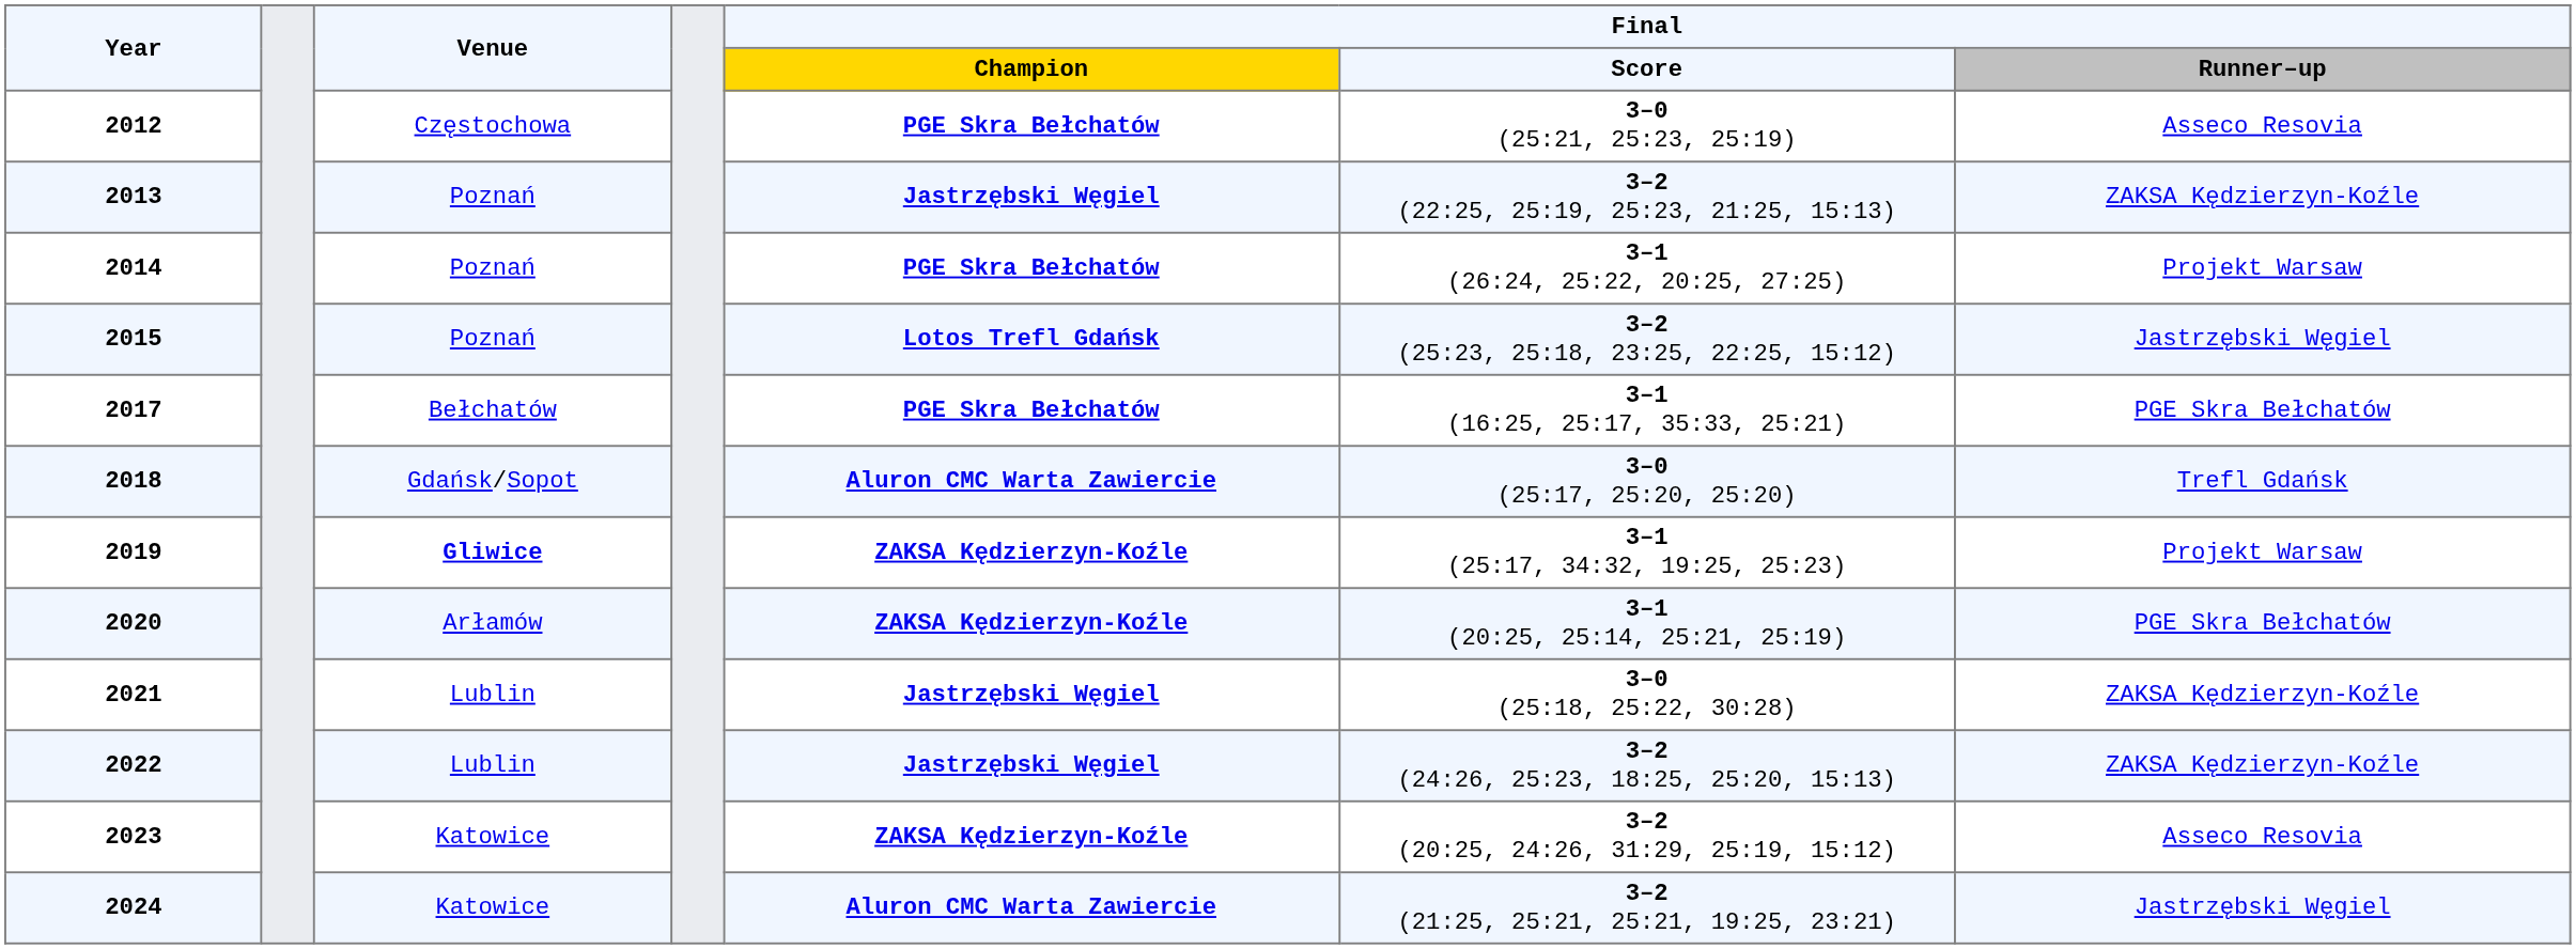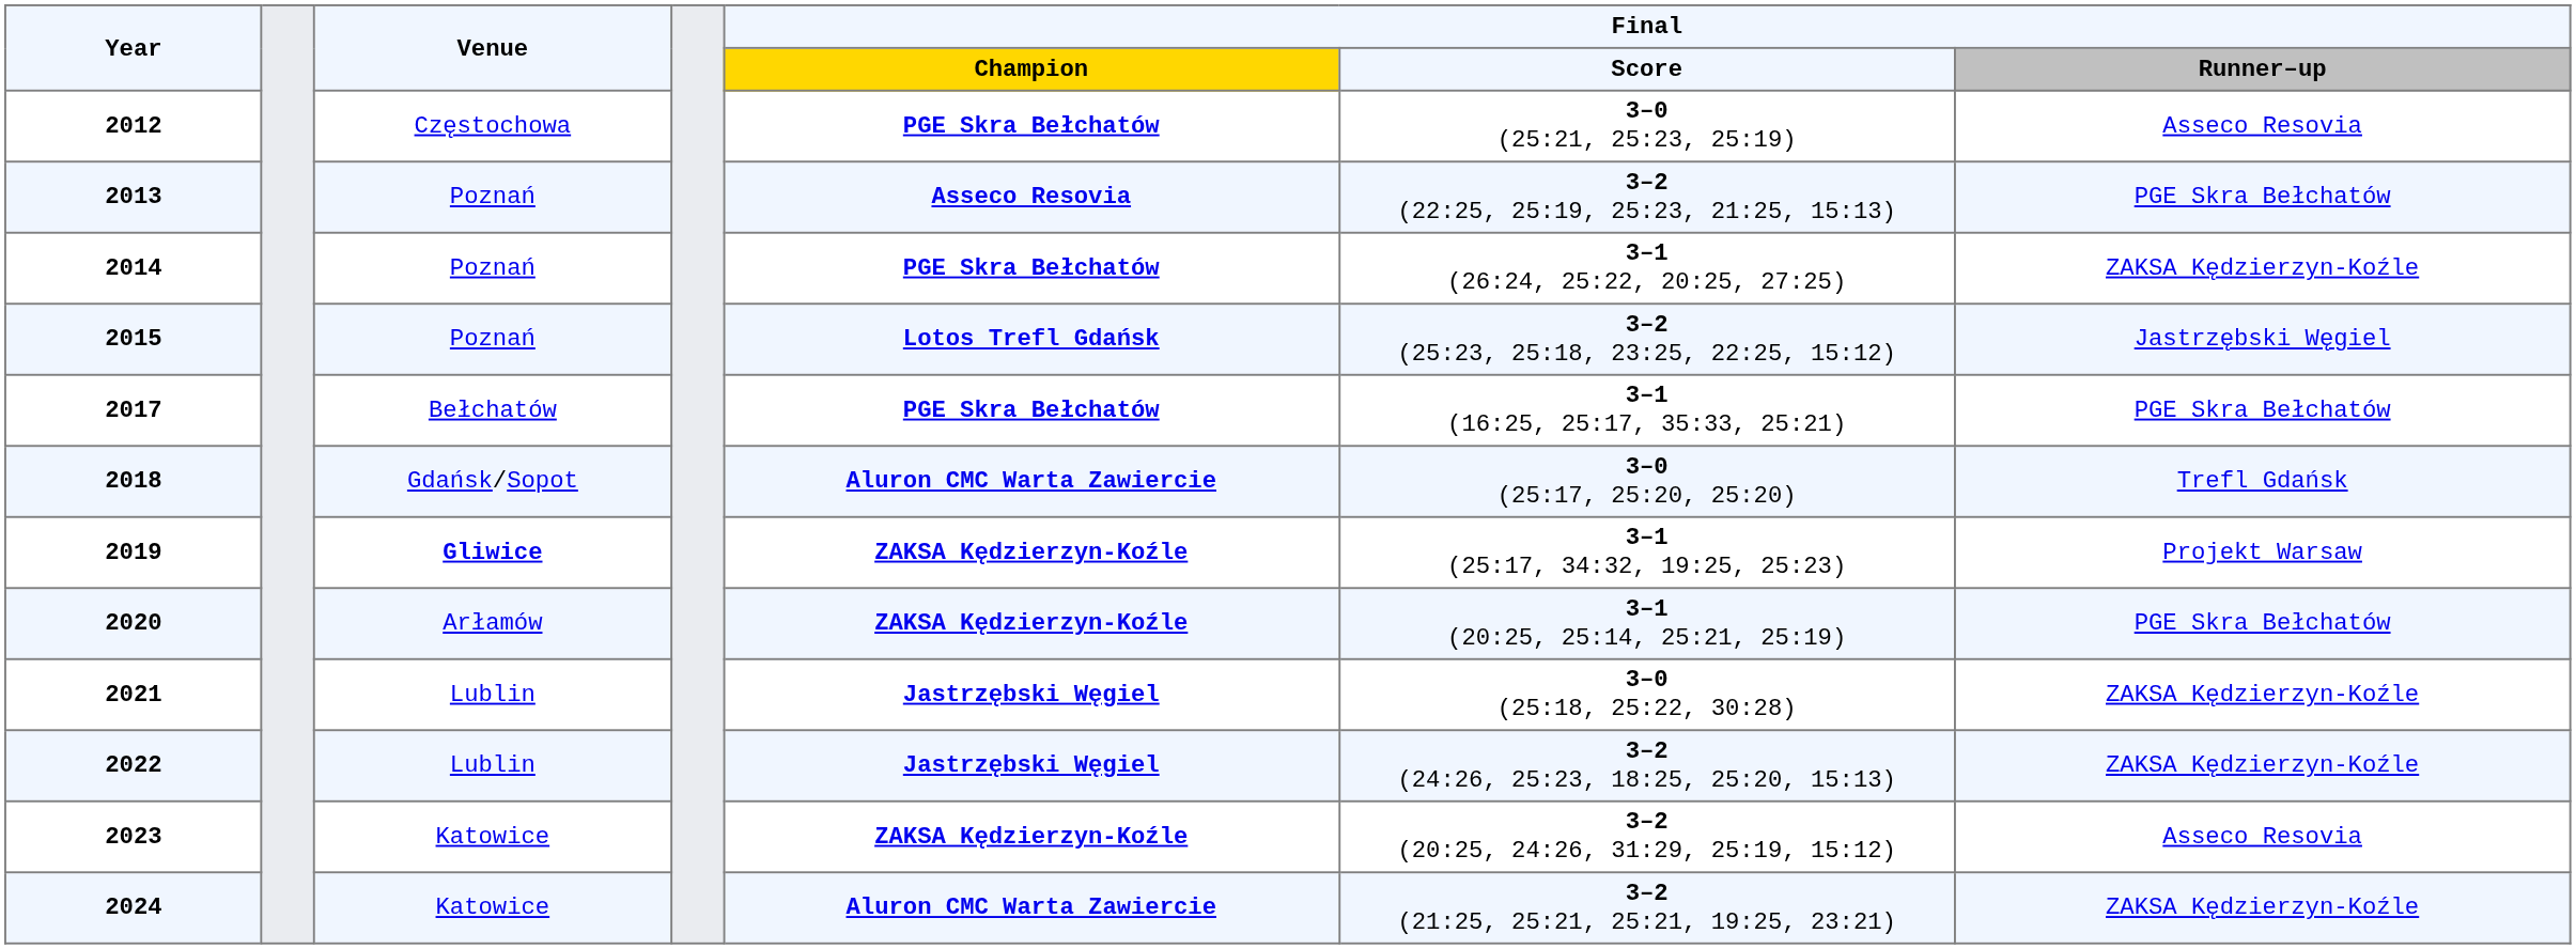 <table border=1 style="border-collapse:collapse; font-size:90%; text-align:center" cellpadding=3 width=100%>
 <tr bgcolor=#F0F6FF>
 <th rowspan=2 width=10%>Year</th>
 <th width=2% rowspan=14 bgcolor=#EAECF0></th>
 <th rowspan=2 width=14%>Venue</th>
 <th width=2% rowspan=14 bgcolor=#EAECF0></th>
 <th colspan=3>Final</th>
 </tr>
 <tr bgcolor=#F0F6FF>
 <th width=24% bgcolor=#FFD700>Champion</th>
 <th width=24%>Score</th>
 <th width=24% bgcolor=#C0C0C0>Runner–up</th>
 </tr>
 <tr>
 <td><strong>2012</strong></td>
 <td><a href='#'>Częstochowa</a></td>
 <td><strong><a href='#'>PGE Skra Bełchatów</a></strong></td>
 <td><strong>3–0</strong><br>(25:21, 25:23, 25:19)</td>
 <td><a href='#'>Asseco Resovia</a></td>
 </tr>
 <tr bgcolor=#F0F6FF>
 <td><strong>2013</strong><br></td>
 <td><a href='#'>Poznań</a></td>
-<td><strong><a href='#'>Jastrzębski Węgiel</a></strong></td>
+<td><strong><a href='#'>Asseco Resovia</a></strong></td>
 <td><strong>3–2</strong><br>(22:25, 25:19, 25:23, 21:25, 15:13)</td>
-<td><a href='#'>ZAKSA Kędzierzyn-Koźle</a></td>
+<td><a href='#'>PGE Skra Bełchatów</a></td>
 </tr>
 <tr>
 <td><strong>2014</strong></td>
 <td><a href='#'>Poznań</a></td>
 <td><strong><a href='#'>PGE Skra Bełchatów</a></strong></td>
 <td><strong>3–1</strong><br>(26:24, 25:22, 20:25, 27:25)</td>
-<td><a href='#'>Projekt Warsaw</a></td>
+<td><a href='#'>ZAKSA Kędzierzyn-Koźle</a></td>
 </tr>
 <tr bgcolor=#F0F6FF>
 <td><strong>2015</strong></td>
 <td><a href='#'>Poznań</a></td>
 <td><strong><a href='#'>Lotos Trefl Gdańsk</a></strong></td>
 <td><strong>3–2</strong><br>(25:23, 25:18, 23:25, 22:25, 15:12)</td>
 <td><a href='#'>Jastrzębski Węgiel</a></td>
 </tr>
 <tr>
 <td><strong>2017</strong></td>
 <td><a href='#'>Bełchatów</a></td>
 <td><strong><a href='#'>PGE Skra Bełchatów</a></strong></td>
 <td><strong>3–1</strong><br>(16:25, 25:17, 35:33, 25:21)</td>
 <td><a href='#'>PGE Skra Bełchatów</a></td>
 </tr>
 <tr bgcolor=#F0F6FF>
 <td><strong>2018</strong></td>
 <td><a href='#'>Gdańsk</a>/<a href='#'>Sopot</a></td>
 <td><strong><a href='#'>Aluron CMC Warta Zawiercie</a></strong></td>
 <td><strong>3–0</strong><br>(25:17, 25:20, 25:20)</td>
 <td><a href='#'>Trefl Gdańsk</a></td>
 </tr>
 <tr>
 <td><strong>2019</strong></td>
 <td><strong><a href='#'>Gliwice</a></strong></td>
 <td><strong><a href='#'>ZAKSA Kędzierzyn-Koźle</a></strong></td>
 <td><strong>3–1</strong><br>(25:17, 34:32, 19:25, 25:23)</td>
 <td><a href='#'>Projekt Warsaw</a></td>
 </tr>
 <tr bgcolor=#F0F6FF>
 <td><strong>2020</strong></td>
 <td><a href='#'>Arłamów</a></td>
 <td><strong><a href='#'>ZAKSA Kędzierzyn-Koźle</a></strong></td>
 <td><strong>3–1</strong><br>(20:25, 25:14, 25:21, 25:19)</td>
 <td><a href='#'>PGE Skra Bełchatów</a></td>
 </tr>
 <tr>
 <td><strong>2021</strong></td>
 <td><a href='#'>Lublin</a></td>
 <td><strong><a href='#'>Jastrzębski Węgiel</a></strong></td>
 <td><strong>3–0</strong><br>(25:18, 25:22, 30:28)</td>
 <td><a href='#'>ZAKSA Kędzierzyn-Koźle</a></td>
 </tr>
 <tr bgcolor=#F0F6FF>
 <td><strong>2022</strong></td>
 <td><a href='#'>Lublin</a></td>
 <td><strong><a href='#'>Jastrzębski Węgiel</a></strong></td>
 <td><strong>3–2</strong><br>(24:26, 25:23, 18:25, 25:20, 15:13)</td>
 <td><a href='#'>ZAKSA Kędzierzyn-Koźle</a></td>
 </tr>
 <tr>
 <td><strong>2023</strong></td>
 <td><a href='#'>Katowice</a></td>
 <td><strong><a href='#'>ZAKSA Kędzierzyn-Koźle</a></strong></td>
 <td><strong>3–2</strong><br>(20:25, 24:26, 31:29, 25:19, 15:12)</td>
 <td><a href='#'>Asseco Resovia</a></td>
 </tr>
 <tr bgcolor=#F0F6FF>
 <td><strong>2024</strong></td>
 <td><a href='#'>Katowice</a></td>
 <td><strong><a href='#'>Aluron CMC Warta Zawiercie</a></strong></td>
 <td><strong>3–2</strong><br>(21:25, 25:21, 25:21, 19:25, 23:21)</td>
-<td><a href='#'>Jastrzębski Węgiel</a></td>
+<td><a href='#'>ZAKSA Kędzierzyn-Koźle</a></td>
 </tr>
 </table>
